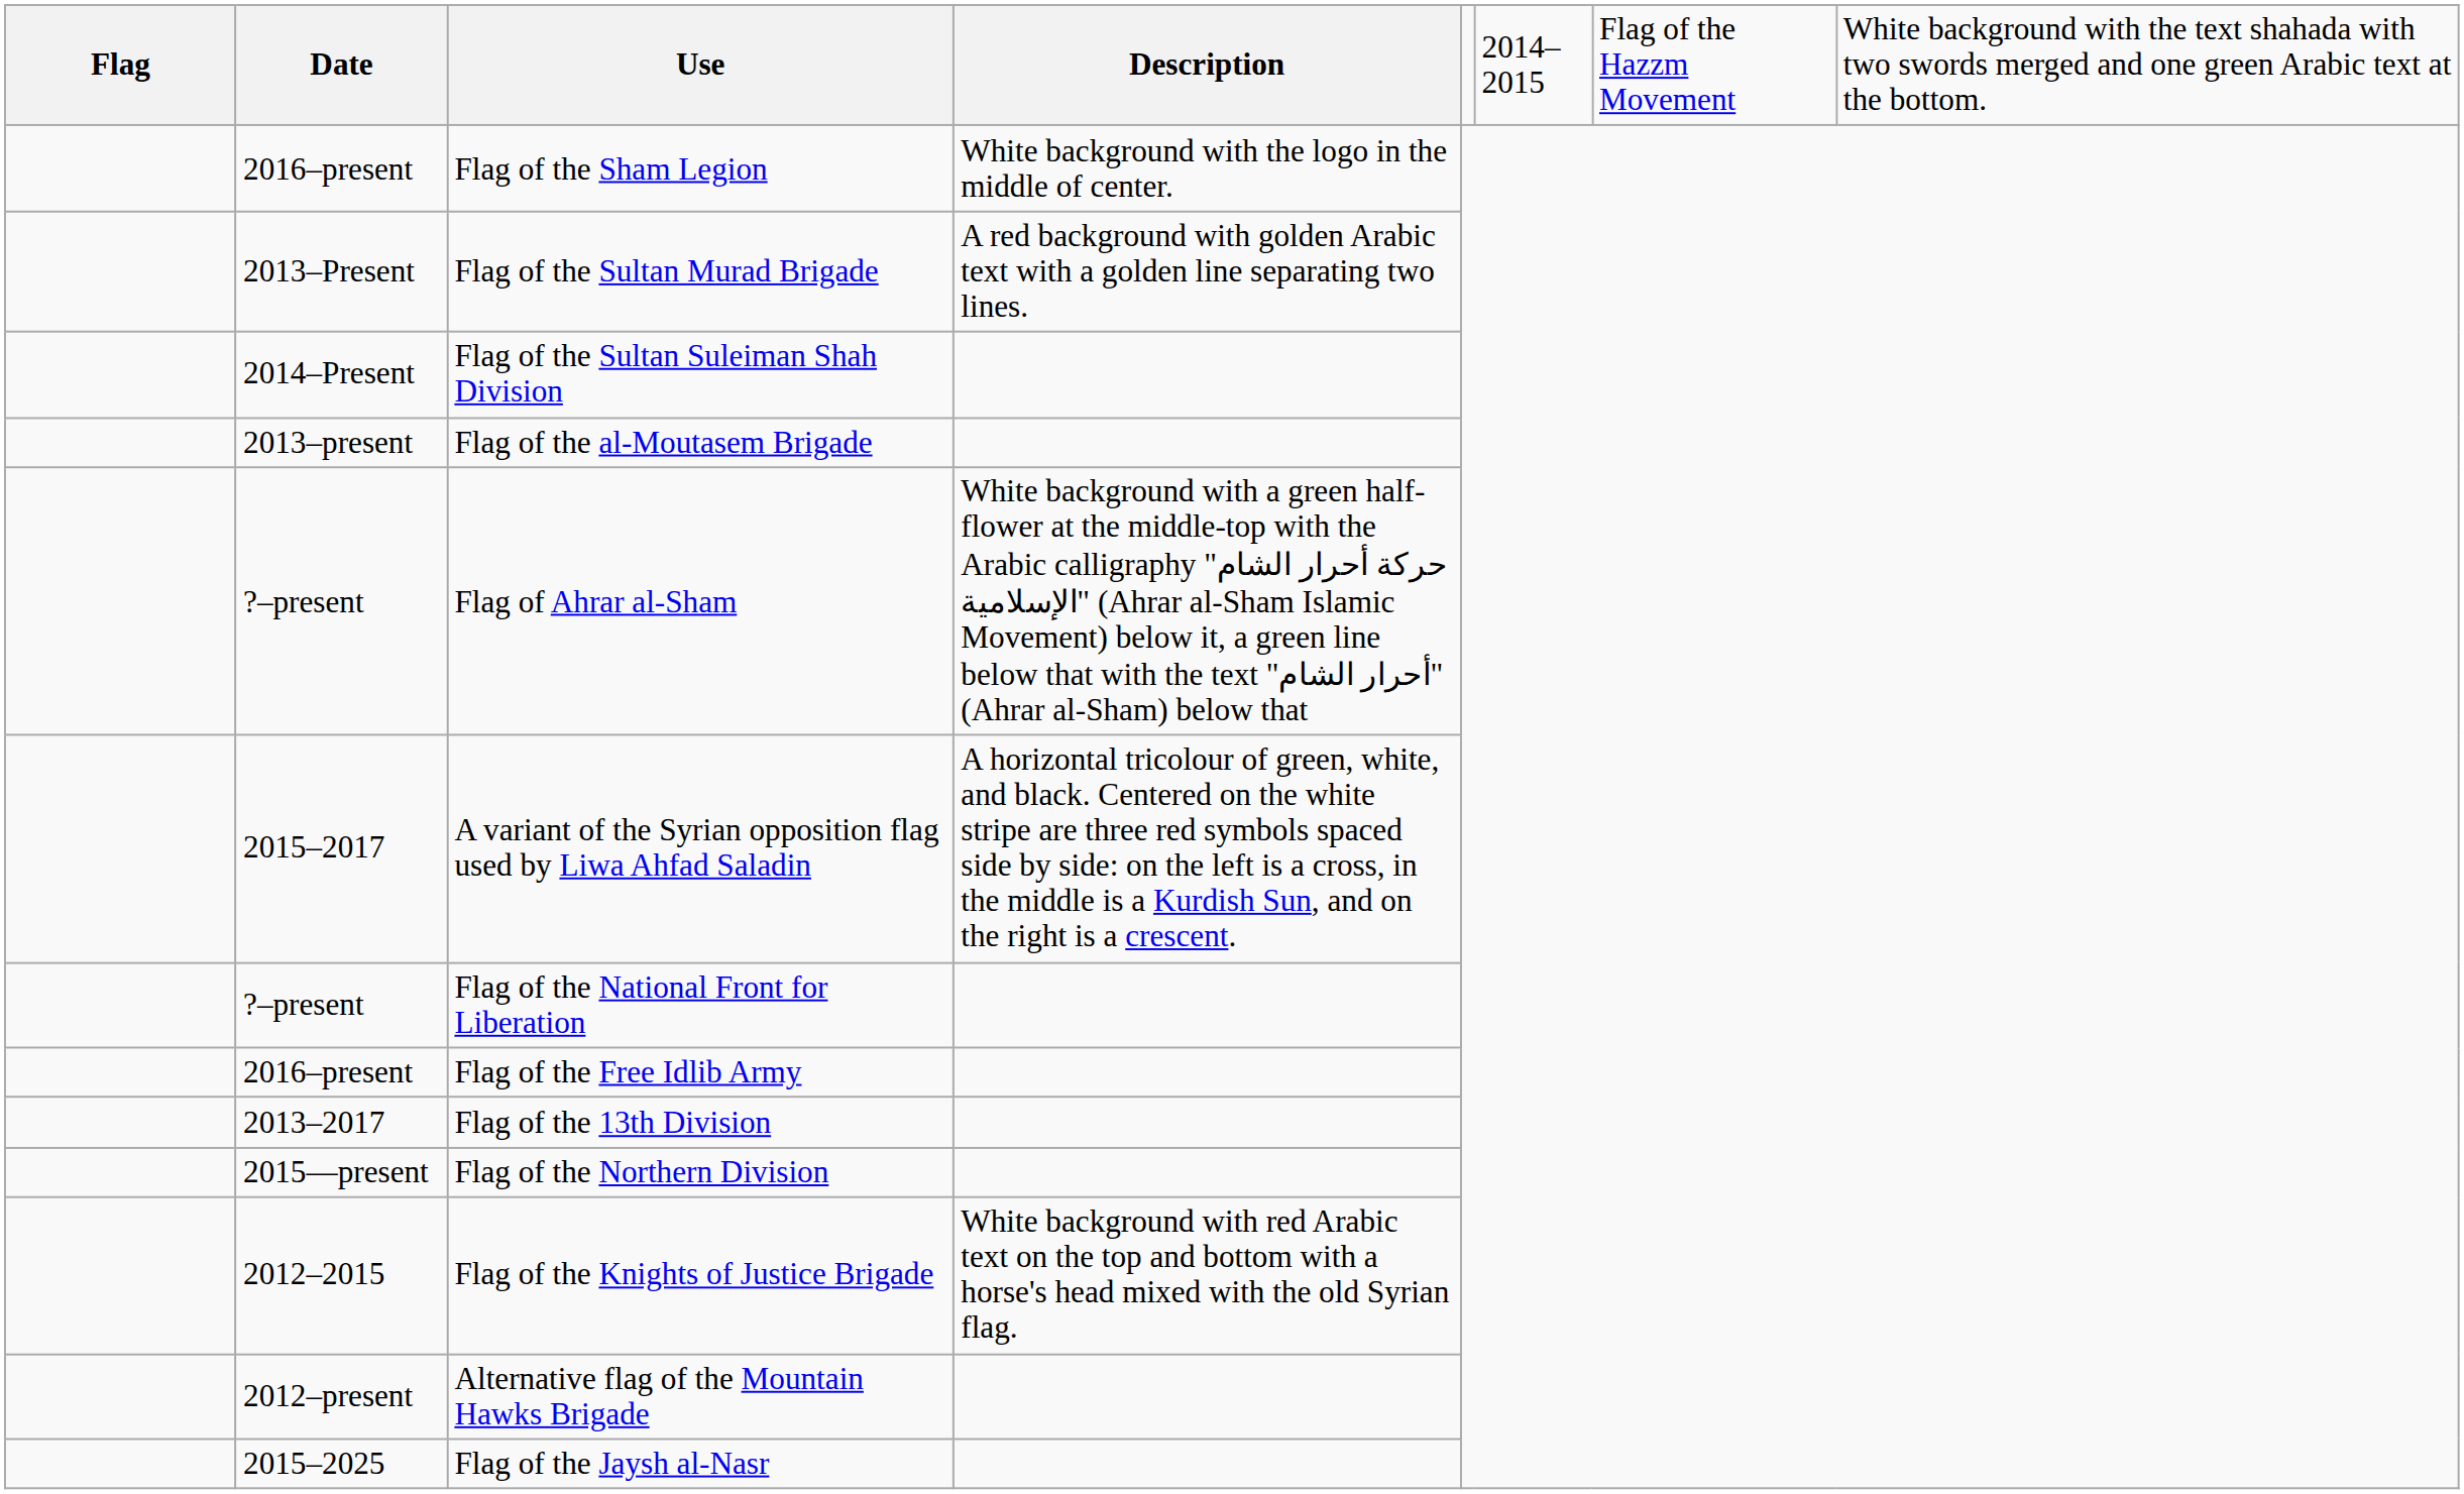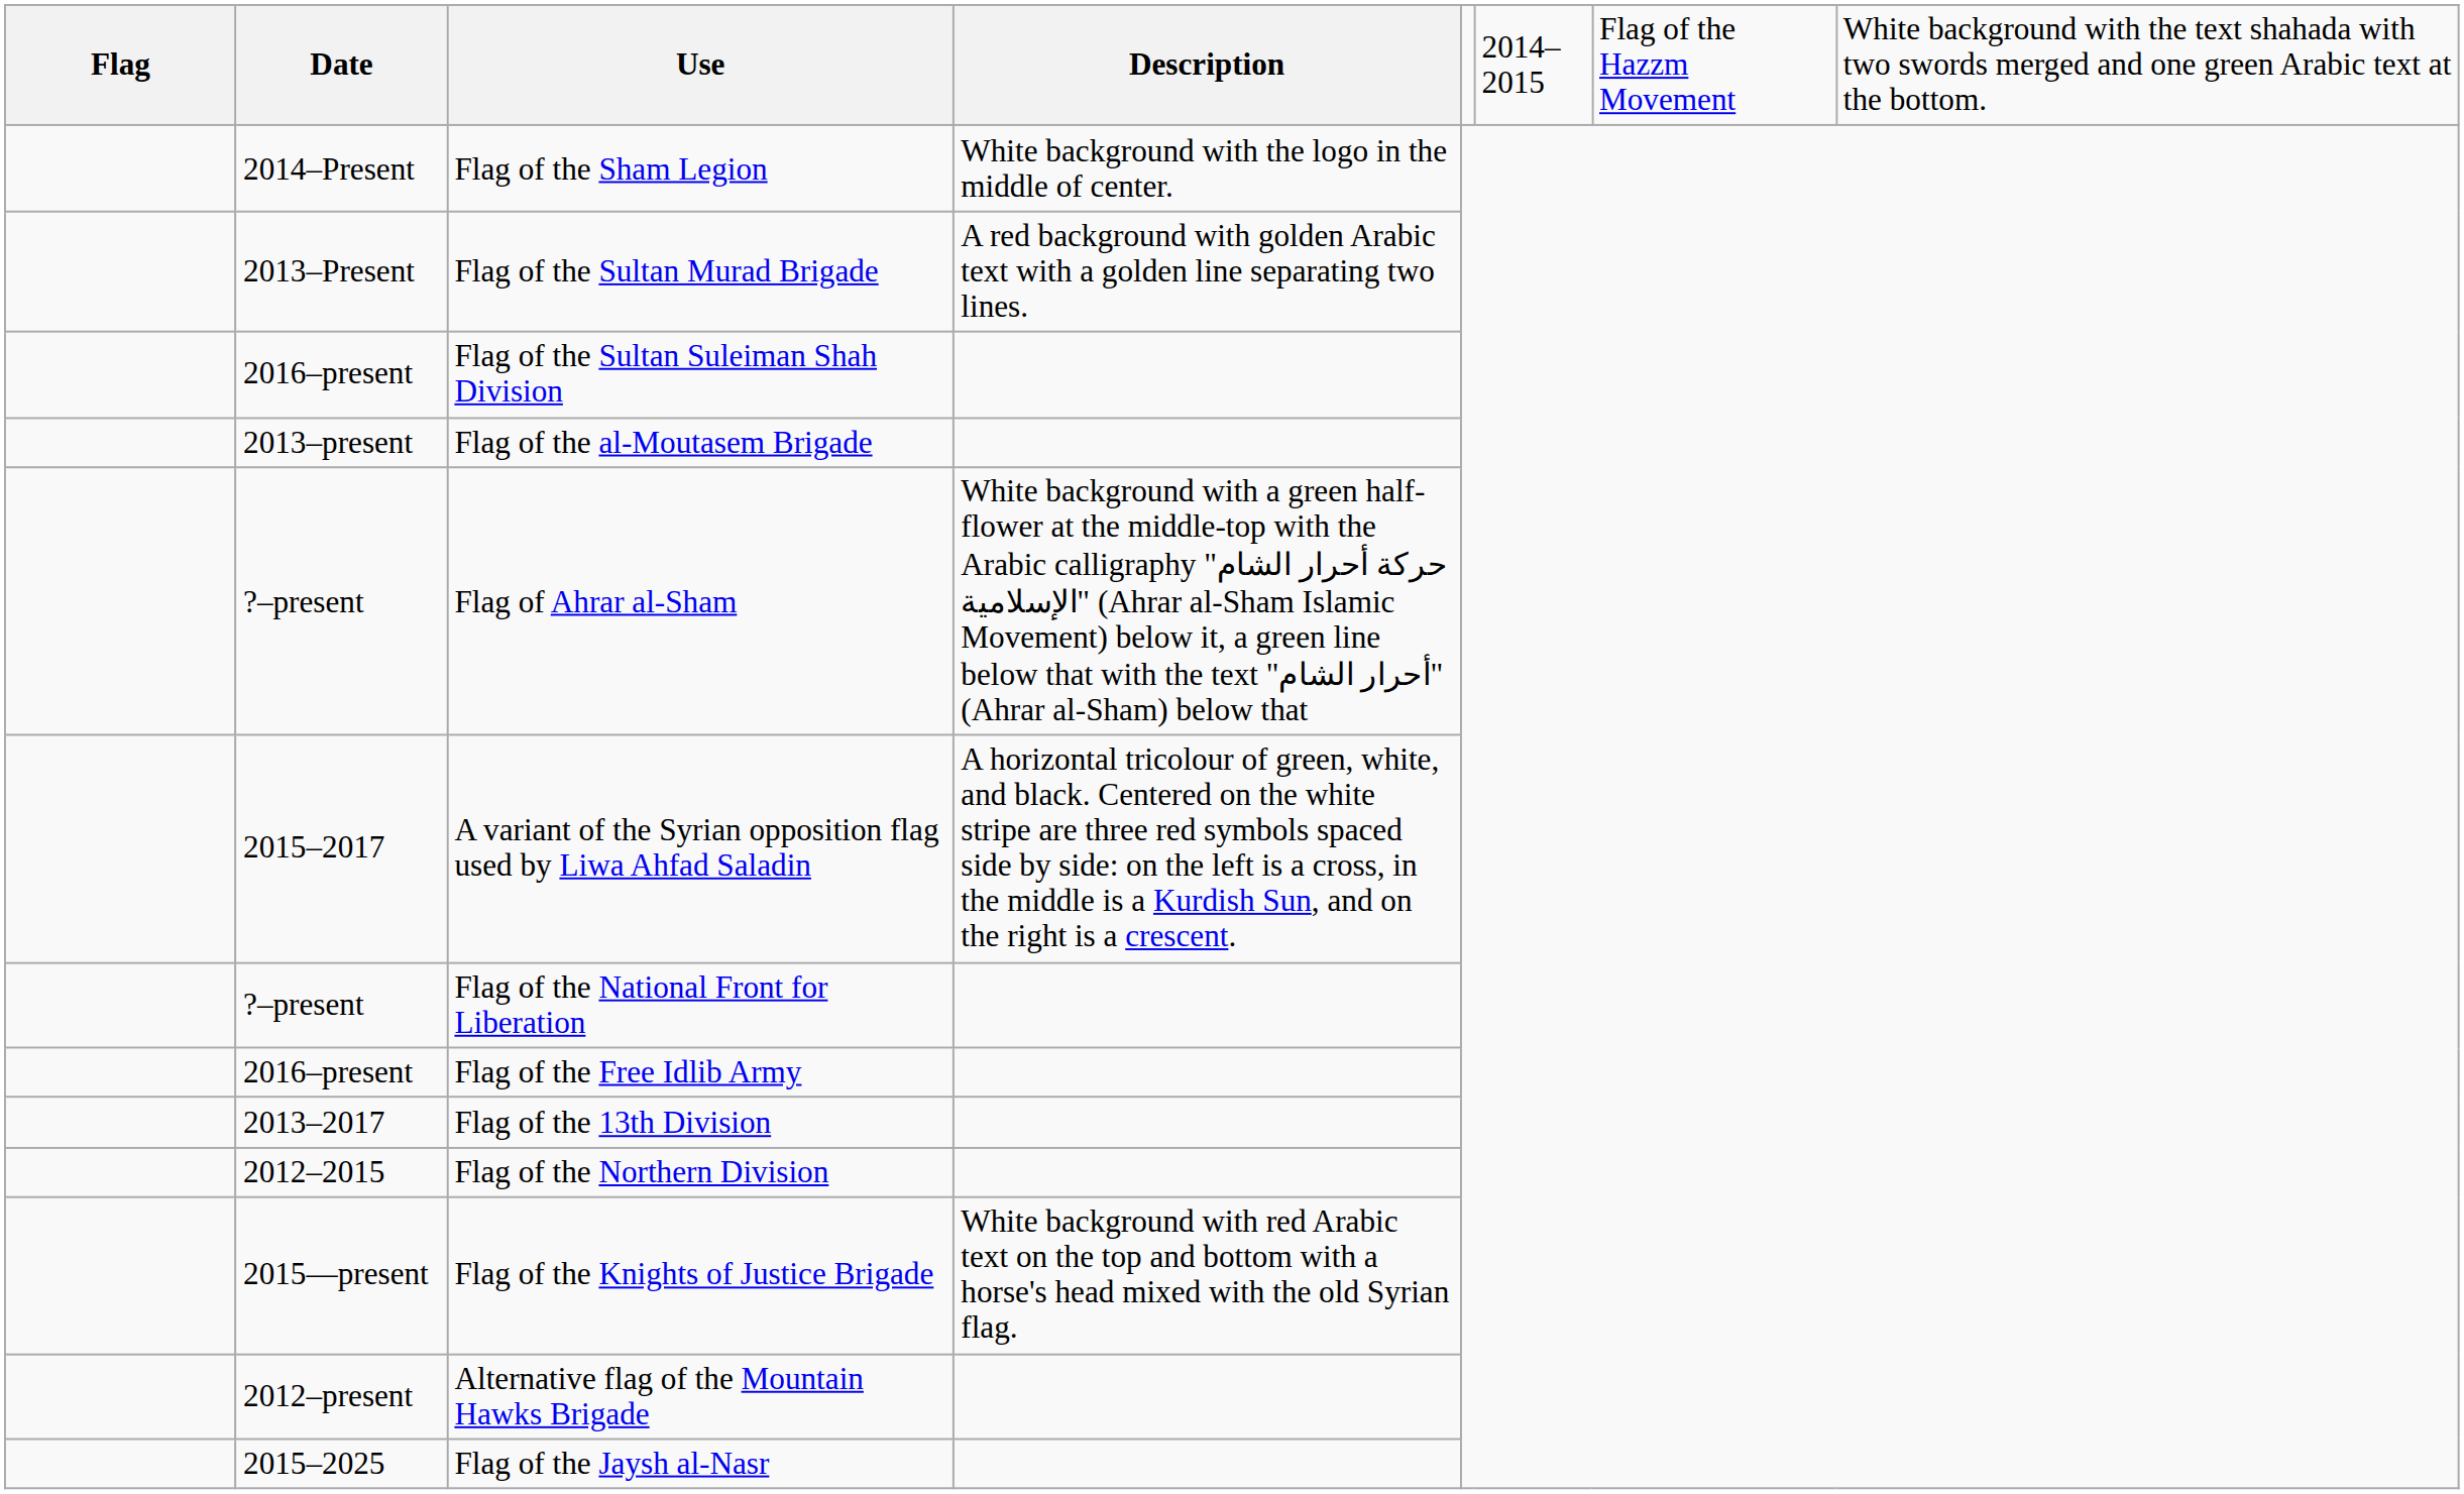 <table class="wikitable">
 <tr>
 <th style="width:110px;">Flag</th>
 <th style="width:100px;">Date</th>
 <th style="width:250px;">Use</th>
 <th style="width:250px;">Description</th>
 <td></td>
 <td>2014–2015</td>
 <td>Flag of the <a href='#'>Hazzm Movement</a></td>
 <td>White background with the text shahada with two swords merged and one green Arabic text at the bottom.</td>
 </tr>
 <tr>
 <td></td>
-<td>2016–present</td>
+<td>2014–Present</td>
 <td>Flag of the <a href='#'>Sham Legion</a></td>
 <td>White background with the logo in the middle of center.</td>
 </tr>
 <tr>
 <td></td>
 <td>2013–Present</td>
 <td>Flag of the <a href='#'>Sultan Murad Brigade</a></td>
 <td>A red background with golden Arabic text with a golden line separating two lines.</td>
 </tr>
 <tr>
 <td></td>
-<td>2014–Present</td>
+<td>2016–present</td>
 <td>Flag of the <a href='#'>Sultan Suleiman Shah Division</a></td>
 <td></td>
 </tr>
 <tr>
 <td></td>
 <td>2013–present</td>
 <td>Flag of the <a href='#'>al-Moutasem Brigade</a></td>
 <td></td>
 </tr>
 <tr>
 <td></td>
 <td>?–present</td>
 <td>Flag of <a href='#'>Ahrar al-Sham</a></td>
 <td>White background with a green half-flower at the middle-top with the Arabic calligraphy "حركة أحرار الشام الإسلامية" (Ahrar al-Sham Islamic Movement) below it, a green line below that with the text "أحرار الشام" (Ahrar al-Sham) below that</td>
 </tr>
 <tr>
 <td></td>
 <td>2015‒2017</td>
 <td>A variant of the Syrian opposition flag used by <a href='#'>Liwa Ahfad Saladin</a></td>
 <td>A horizontal tricolour  of green, white, and black. Centered on the white stripe are three red symbols spaced side by side: on the left is a cross, in the middle is a <a href='#'>Kurdish Sun</a>, and on the right is a <a href='#'>crescent</a>.</td>
 </tr>
 <tr>
 <td></td>
 <td>?–present</td>
 <td>Flag of the <a href='#'>National Front for Liberation</a></td>
 <td></td>
 </tr>
 <tr>
 <td></td>
 <td>2016–present</td>
 <td>Flag of the <a href='#'>Free Idlib Army</a></td>
 <td></td>
 </tr>
 <tr>
 <td></td>
 <td>2013–2017</td>
 <td>Flag of the <a href='#'>13th Division</a></td>
 <td></td>
 </tr>
 <tr>
 <td></td>
-<td>2015—present</td>
+<td>2012–2015</td>
 <td>Flag of the <a href='#'>Northern Division</a></td>
 <td></td>
 </tr>
 <tr>
 <td></td>
-<td>2012–2015</td>
+<td>2015—present</td>
 <td>Flag of the <a href='#'>Knights of Justice Brigade</a></td>
 <td>White background with red Arabic text on the top and bottom with a horse's head mixed with the old Syrian flag.</td>
 </tr>
 <tr>
 <td></td>
 <td>2012–present</td>
 <td>Alternative flag of the <a href='#'>Mountain Hawks Brigade</a></td>
 <td></td>
 </tr>
 <tr>
 <td></td>
 <td>2015–2025</td>
 <td>Flag of the <a href='#'>Jaysh al-Nasr</a></td>
 <td></td>
 </tr>
 </table>
